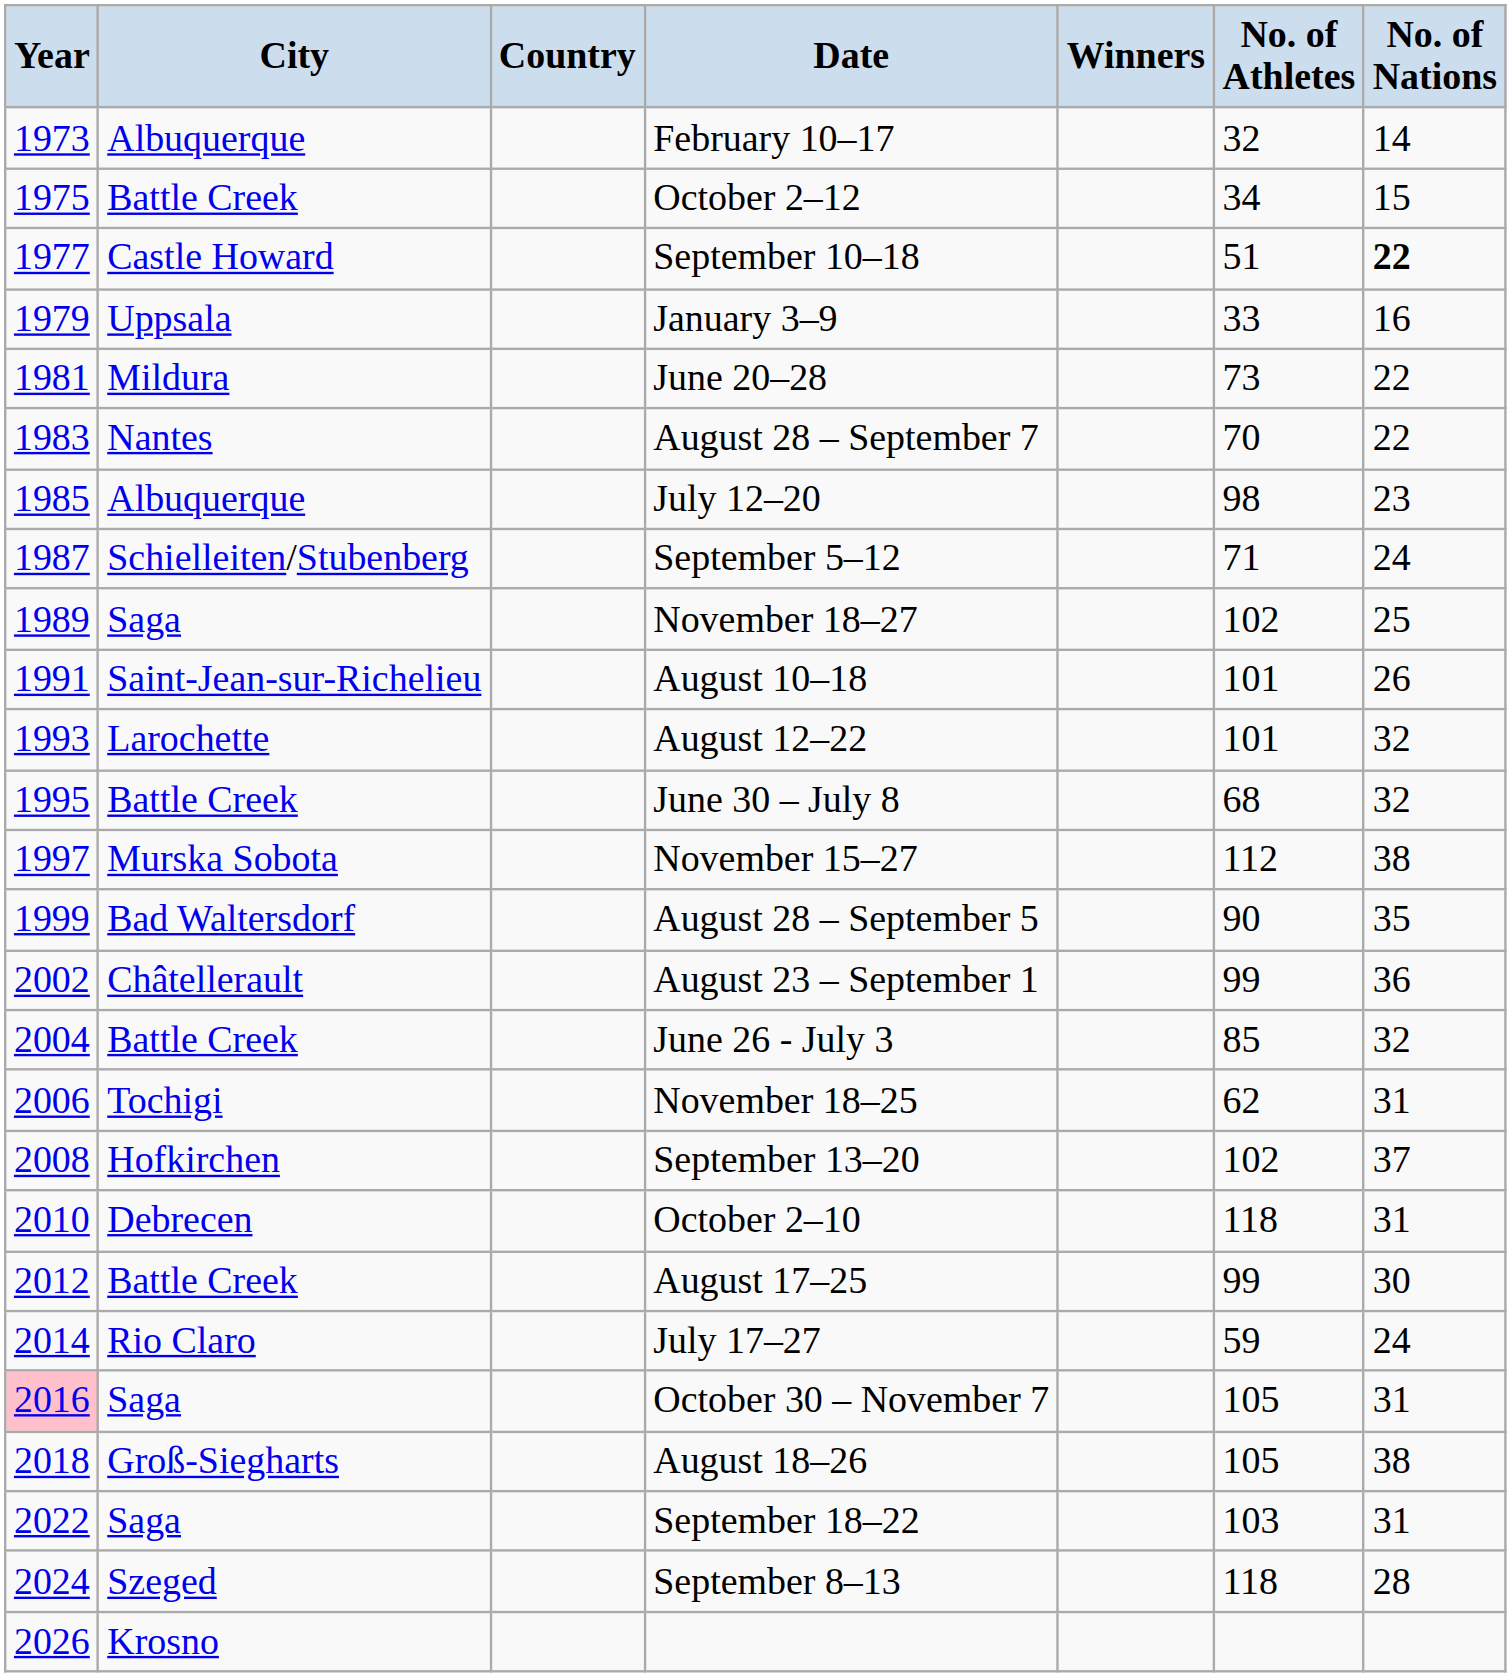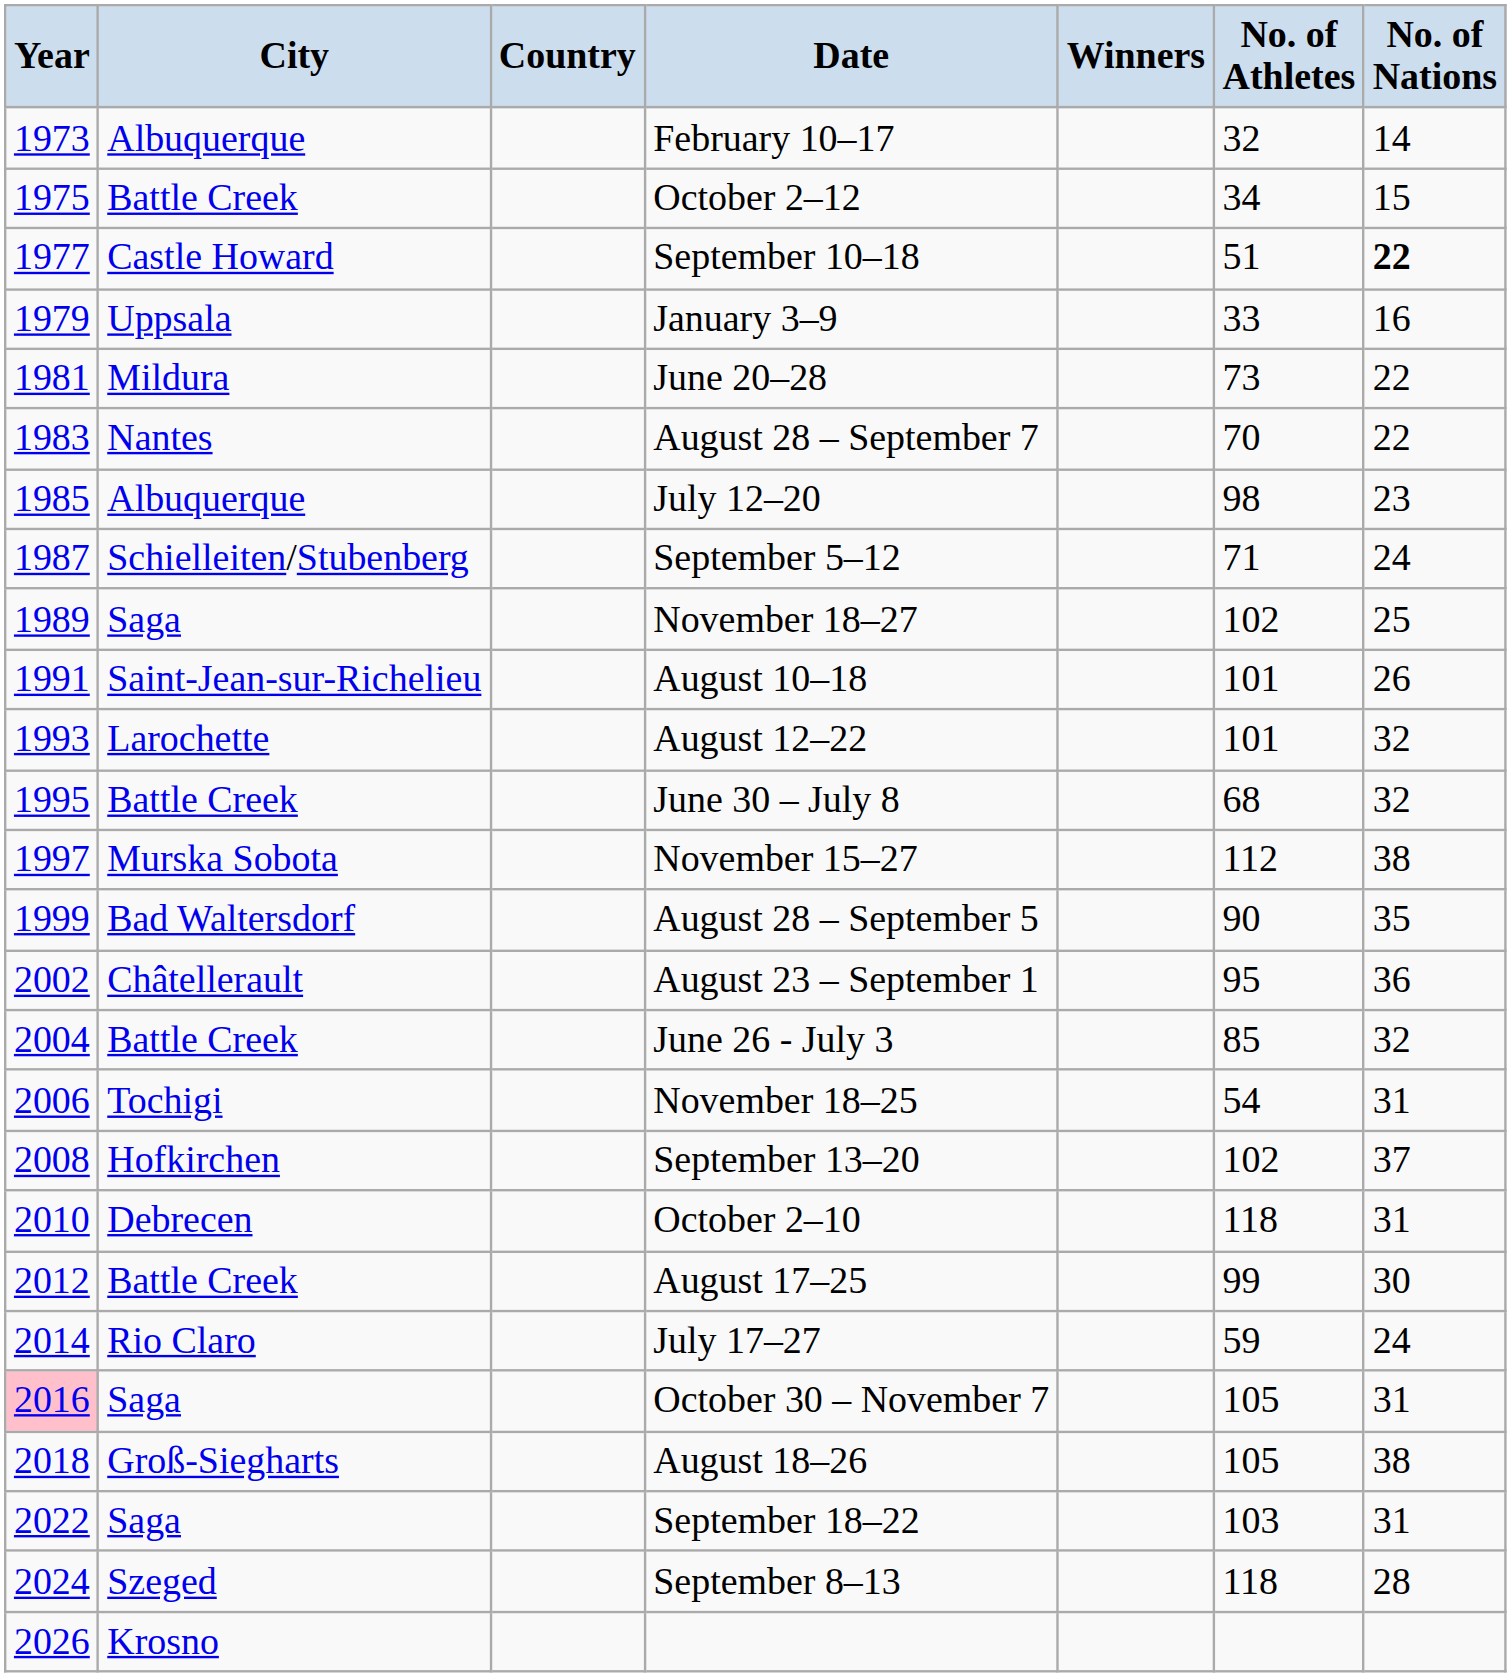 <table class="wikitable">
 <tr>
 <th style="background-color: #CCDDEE;">Year</th>
 <th style="background-color: #CCDDEE;">City</th>
 <th style="background-color: #CCDDEE;">Country</th>
 <th style="background-color: #CCDDEE;">Date</th>
 <th style="background-color: #CCDDEE;">Winners</th>
 <th style="background-color: #CCDDEE;">No. of<br>Athletes</th>
 <th style="background-color: #CCDDEE;">No. of<br>Nations</th>
 </tr>
 <tr>
 <td><a href='#'>1973</a></td>
 <td><a href='#'>Albuquerque</a></td>
 <td></td>
 <td>February 10–17</td>
 <td></td>
 <td>32</td>
 <td>14</td>
 </tr>
 <tr>
 <td><a href='#'>1975</a></td>
 <td><a href='#'>Battle Creek</a></td>
 <td></td>
 <td>October 2–12</td>
 <td></td>
 <td>34</td>
 <td>15</td>
 </tr>
 <tr>
 <td><a href='#'>1977</a></td>
 <td><a href='#'>Castle Howard</a></td>
 <td></td>
 <td>September 10–18</td>
 <td></td>
 <td>51</td>
 <td><strong>22</strong></td>
 </tr>
 <tr>
 <td><a href='#'>1979</a></td>
 <td><a href='#'>Uppsala</a></td>
 <td></td>
 <td>January 3–9</td>
 <td></td>
 <td>33</td>
 <td>16</td>
 </tr>
 <tr>
 <td><a href='#'>1981</a></td>
 <td><a href='#'>Mildura</a></td>
 <td></td>
 <td>June 20–28</td>
 <td></td>
 <td>73</td>
 <td>22</td>
 </tr>
 <tr>
 <td><a href='#'>1983</a></td>
 <td><a href='#'>Nantes</a></td>
 <td></td>
 <td>August 28 – September 7</td>
 <td></td>
 <td>70</td>
 <td>22</td>
 </tr>
 <tr>
 <td><a href='#'>1985</a></td>
 <td><a href='#'>Albuquerque</a></td>
 <td></td>
 <td>July 12–20</td>
 <td></td>
 <td>98</td>
 <td>23</td>
 </tr>
 <tr>
 <td><a href='#'>1987</a></td>
 <td><a href='#'>Schielleiten</a>/<a href='#'>Stubenberg</a></td>
 <td></td>
 <td>September 5–12</td>
 <td></td>
 <td>71</td>
 <td>24</td>
 </tr>
 <tr>
 <td><a href='#'>1989</a></td>
 <td><a href='#'>Saga</a></td>
 <td></td>
 <td>November 18–27</td>
 <td></td>
 <td>102</td>
 <td>25</td>
 </tr>
 <tr>
 <td><a href='#'>1991</a></td>
 <td><a href='#'>Saint-Jean-sur-Richelieu</a></td>
 <td></td>
 <td>August 10–18</td>
 <td></td>
 <td>101</td>
 <td>26</td>
 </tr>
 <tr>
 <td><a href='#'>1993</a></td>
 <td><a href='#'>Larochette</a></td>
 <td></td>
 <td>August 12–22</td>
 <td></td>
 <td>101</td>
 <td>32</td>
 </tr>
 <tr>
 <td><a href='#'>1995</a></td>
 <td><a href='#'>Battle Creek</a></td>
 <td></td>
 <td>June 30 – July 8</td>
 <td></td>
 <td>68</td>
 <td>32</td>
 </tr>
 <tr>
 <td><a href='#'>1997</a></td>
 <td><a href='#'>Murska Sobota</a></td>
 <td></td>
 <td>November 15–27</td>
 <td></td>
 <td>112</td>
 <td>38</td>
 </tr>
 <tr>
 <td><a href='#'>1999</a></td>
 <td><a href='#'>Bad Waltersdorf</a></td>
 <td></td>
 <td>August 28 – September 5</td>
 <td></td>
 <td>90</td>
 <td>35</td>
 </tr>
 <tr>
 <td><a href='#'>2002</a></td>
 <td><a href='#'>Châtellerault</a></td>
 <td></td>
 <td>August 23 – September 1</td>
 <td></td>
-<td>99</td>
+<td>95</td>
 <td>36</td>
 </tr>
 <tr>
 <td><a href='#'>2004</a></td>
 <td><a href='#'>Battle Creek</a></td>
 <td></td>
 <td>June 26 - July 3</td>
 <td></td>
 <td>85</td>
 <td>32</td>
 </tr>
 <tr>
 <td><a href='#'>2006</a></td>
 <td><a href='#'>Tochigi</a></td>
 <td></td>
 <td>November 18–25</td>
 <td></td>
-<td>62</td>
+<td>54</td>
 <td>31</td>
 </tr>
 <tr>
 <td><a href='#'>2008</a></td>
 <td><a href='#'>Hofkirchen</a></td>
 <td></td>
 <td>September 13–20</td>
 <td></td>
 <td>102</td>
 <td>37</td>
 </tr>
 <tr>
 <td><a href='#'>2010</a></td>
 <td><a href='#'>Debrecen</a></td>
 <td></td>
 <td>October 2–10</td>
 <td></td>
 <td>118</td>
 <td>31</td>
 </tr>
 <tr>
 <td><a href='#'>2012</a></td>
 <td><a href='#'>Battle Creek</a></td>
 <td></td>
 <td>August 17–25</td>
 <td></td>
 <td>99</td>
 <td>30</td>
 </tr>
 <tr>
 <td><a href='#'>2014</a></td>
 <td><a href='#'>Rio Claro</a></td>
 <td></td>
 <td>July 17–27</td>
 <td></td>
 <td>59</td>
 <td>24</td>
 </tr>
 <tr>
 <td style="background: pink;"><a href='#'>2016</a></td>
 <td><a href='#'>Saga</a></td>
 <td></td>
 <td>October 30 – November 7</td>
 <td></td>
 <td>105</td>
 <td>31</td>
 </tr>
 <tr>
 <td><a href='#'>2018</a></td>
 <td><a href='#'>Groß-Siegharts</a></td>
 <td></td>
 <td>August 18–26</td>
 <td></td>
 <td>105</td>
 <td>38</td>
 </tr>
 <tr>
 <td><a href='#'>2022</a></td>
 <td><a href='#'>Saga</a></td>
 <td></td>
 <td>September 18–22</td>
 <td></td>
 <td>103</td>
 <td>31</td>
 </tr>
 <tr>
 <td><a href='#'>2024</a></td>
 <td><a href='#'>Szeged</a></td>
 <td></td>
 <td>September 8–13</td>
 <td></td>
 <td>118</td>
 <td>28</td>
 </tr>
 <tr>
 <td><a href='#'>2026</a></td>
 <td><a href='#'>Krosno</a></td>
 <td></td>
 <td></td>
 <td></td>
 <td></td>
 <td></td>
 </tr>
 </table>
